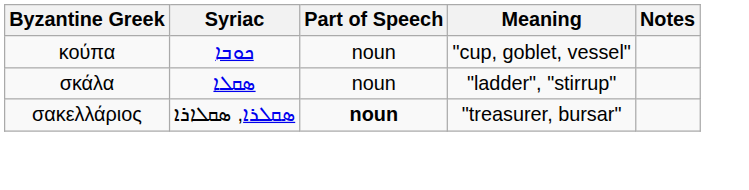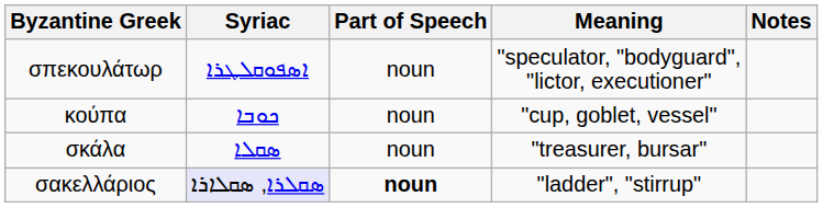 <table class="wikitable" |->
 <tr>
 <th colspan="1">Byzantine Greek</th>
 <th colspan="1">Syriac</th>
 <th>Part of Speech</th>
 <th colspan="1">Meaning</th>
 <th>Notes</th>
+</tr>
+<tr style="text-align:center;">
+<td>σπεκουλάτωρ</td>
+<td><a href='#'>ܐܣܦܘܩܠܛܪܐ</a></td>
+<td>noun</td>
+<td>"speculator, "bodyguard",<br>"lictor, executioner"</td>
+<td></td>
 </tr>
 <tr style="text-align: center;">
 <td>κούπα</td>
 <td><a href='#'>ܟܘܒܐ</a></td>
 <td>noun</td>
 <td>"cup, goblet, vessel"</td>
 <td></td>
 </tr>
 <tr style="text-align: center;">
 <td>σκάλα</td>
 <td><a href='#'>ܣܩܠܐ</a></td>
 <td>noun</td>
-<td>"ladder", "stirrup"</td>
+<td>"treasurer, bursar"</td>
 <td></td>
 </tr>
 <tr style="text-align: center;">
 <td>σακελλάριος</td>
-<td><a href='#'>ܣܩܠܪܐ</a>, ܣܩܠܐܪܐ</td>
+<td style="background: lavender;"><a href='#'>ܣܩܠܪܐ</a>, ܣܩܠܐܪܐ</td>
 <td><strong>noun</strong></td>
-<td>"treasurer, bursar"</td>
+<td>"ladder", "stirrup"</td>
 <td></td>
 </tr>
 </table>
